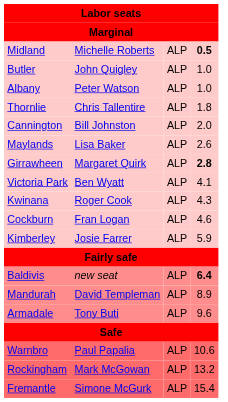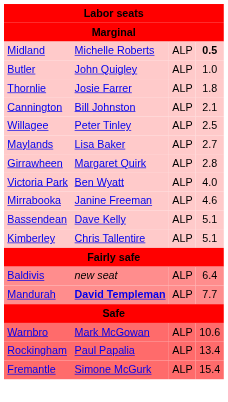 <table class="toccolours" cellpadding="5" cellspacing="0" style="float:left; margin-right:.5em; margin-top:.4em; font-size:90 ppt;">
 <tr>
 <td colspan="4"  style="text-align:center; background:red;"><span><strong>Labor seats</strong></span></td>
 </tr>
 <tr>
 <td colspan="4"  style="text-align:center; background:red;"><span><strong>Marginal</strong></span></td>
 </tr>
 <tr>
 <td style="text-align:left; background:#ffcaca;"><a href='#'>Midland</a></td>
 <td style="text-align:left; background:#ffcaca;"><a href='#'>Michelle Roberts</a></td>
 <td style="text-align:left; background:#ffcaca;">ALP</td>
 <td style="text-align:center; background:#ffcaca;"><strong>0.5</strong></td>
 </tr>
 <tr>
 <td style="text-align:left; background:#ffcaca;"><a href='#'>Butler</a></td>
 <td style="text-align:left; background:#ffcaca;"><a href='#'>John Quigley</a></td>
 <td style="text-align:left; background:#ffcaca;">ALP</td>
 <td style="text-align:center; background:#ffcaca;">1.0</td>
 </tr>
 <tr>
-<td style="text-align:left; background:#ffcaca;"><a href='#'>Albany</a></td>
-<td style="text-align:left; background:#ffcaca;"><a href='#'>Peter Watson</a></td>
-<td style="text-align:left; background:#ffcaca;">ALP</td>
-<td style="text-align:center; background:#ffcaca;">1.0</td>
-</tr>
-<tr>
 <td style="text-align:left; background:#ffcaca;"><a href='#'>Thornlie</a></td>
-<td style="text-align:left; background:#ffcaca;"><a href='#'>Chris Tallentire</a></td>
+<td style="text-align:left; background:#ffcaca;"><a href='#'>Josie Farrer</a></td>
 <td style="text-align:left; background:#ffcaca;">ALP</td>
 <td style="text-align:center; background:#ffcaca;">1.8</td>
 </tr>
 <tr>
 <td style="text-align:left; background:#ffcaca;"><a href='#'>Cannington</a></td>
 <td style="text-align:left; background:#ffcaca;"><a href='#'>Bill Johnston</a></td>
 <td style="text-align:left; background:#ffcaca;">ALP</td>
-<td style="text-align:center; background:#ffcaca;">2.0</td>
+<td style="text-align:center; background:#ffcaca;">2.1</td>
+</tr>
+<tr>
+<td style="text-align:left; background:#ffcaca;"><a href='#'>Willagee</a></td>
+<td style="text-align:left; background:#ffcaca;"><a href='#'>Peter Tinley</a></td>
+<td style="text-align:left; background:#ffcaca;">ALP</td>
+<td style="text-align:center; background:#ffcaca;">2.5</td>
 </tr>
 <tr>
 <td style="text-align:left; background:#ffcaca;"><a href='#'>Maylands</a></td>
 <td style="text-align:left; background:#ffcaca;"><a href='#'>Lisa Baker</a></td>
 <td style="text-align:left; background:#ffcaca;">ALP</td>
-<td style="text-align:center; background:#ffcaca;">2.6</td>
+<td style="text-align:center; background:#ffcaca;">2.7</td>
 </tr>
 <tr>
 <td style="text-align:left; background:#ffcaca;"><a href='#'>Girrawheen</a></td>
 <td style="text-align:left; background:#ffcaca;"><a href='#'>Margaret Quirk</a></td>
 <td style="text-align:left; background:#ffcaca;">ALP</td>
-<td style="text-align:center; background:#ffcaca;"><strong>2.8</strong></td>
+<td style="text-align:center; background:#ffcaca;">2.8</td>
 </tr>
 <tr>
 <td style="text-align:left; background:#ffcaca;"><a href='#'>Victoria Park</a></td>
 <td style="text-align:left; background:#ffcaca;"><a href='#'>Ben Wyatt</a></td>
 <td style="text-align:left; background:#ffcaca;">ALP</td>
-<td style="text-align:center; background:#ffcaca;">4.1</td>
+<td style="text-align:center; background:#ffcaca;">4.0</td>
 </tr>
 <tr>
-<td style="text-align:left; background:#ffcaca;"><a href='#'>Kwinana</a></td>
-<td style="text-align:left; background:#ffcaca;"><a href='#'>Roger Cook</a></td>
-<td style="text-align:left; background:#ffcaca;">ALP</td>
-<td style="text-align:center; background:#ffcaca;">4.3</td>
-</tr>
-<tr>
-<td style="text-align:left; background:#ffcaca;"><a href='#'>Cockburn</a></td>
-<td style="text-align:left; background:#ffcaca;"><a href='#'>Fran Logan</a></td>
+<td style="text-align:left; background:#ffcaca;"><a href='#'>Mirrabooka</a></td>
+<td style="text-align:left; background:#ffcaca;"><a href='#'>Janine Freeman</a></td>
 <td style="text-align:left; background:#ffcaca;">ALP</td>
 <td style="text-align:center; background:#ffcaca;">4.6</td>
 </tr>
 <tr>
+<td style="text-align:left; background:#ffcaca;"><a href='#'>Bassendean</a></td>
+<td style="text-align:left; background:#ffcaca;"><a href='#'>Dave Kelly</a></td>
+<td style="text-align:left; background:#ffcaca;">ALP</td>
+<td style="text-align:center; background:#ffcaca;">5.1</td>
+</tr>
+<tr>
 <td style="text-align:left; background:#ffcaca;"><a href='#'>Kimberley</a></td>
-<td style="text-align:left; background:#ffcaca;"><a href='#'>Josie Farrer</a></td>
+<td style="text-align:left; background:#ffcaca;"><a href='#'>Chris Tallentire</a></td>
 <td style="text-align:left; background:#ffcaca;">ALP</td>
-<td style="text-align:center; background:#ffcaca;">5.9</td>
+<td style="text-align:center; background:#ffcaca;">5.1</td>
 </tr>
 <tr>
 <td colspan="4"  style="text-align:center; background:red;"><span><strong>Fairly safe</strong></span></td>
 </tr>
 <tr>
 <td style="text-align:left; background:#ff8d8d;"><a href='#'>Baldivis</a></td>
 <td style="text-align:left; background:#ff8d8d;"><em>new seat</em></td>
 <td style="text-align:left; background:#ff8d8d;">ALP</td>
-<td style="text-align:center; background:#ff8d8d;"><strong>6.4</strong></td>
+<td style="text-align:center; background:#ff8d8d;">6.4</td>
 </tr>
 <tr>
 <td style="text-align:left; background:#ff8d8d;"><a href='#'>Mandurah</a></td>
-<td style="text-align:left; background:#ff8d8d;"><a href='#'>David Templeman</a></td>
+<td style="text-align:left; background:#ff8d8d;"><strong><a href='#'>David Templeman</a></strong></td>
 <td style="text-align:left; background:#ff8d8d;">ALP</td>
-<td style="text-align:center; background:#ff8d8d;">8.9</td>
-</tr>
-<tr>
-<td style="text-align:left; background:#ff8d8d;"><a href='#'>Armadale</a></td>
-<td style="text-align:left; background:#ff8d8d;"><a href='#'>Tony Buti</a></td>
-<td style="text-align:left; background:#ff8d8d;">ALP</td>
-<td style="text-align:center; background:#ff8d8d;">9.6</td>
+<td style="text-align:center; background:#ff8d8d;">7.7</td>
 </tr>
 <tr>
 <td colspan="4"  style="text-align:center; background:red;"><span><strong>Safe</strong></span></td>
 </tr>
 <tr>
 <td style="text-align:left; background:#ff6b6b;"><a href='#'>Warnbro</a></td>
-<td style="text-align:left; background:#ff6b6b;"><a href='#'>Paul Papalia</a></td>
+<td style="text-align:left; background:#ff6b6b;"><a href='#'>Mark McGowan</a></td>
 <td style="text-align:left; background:#ff6b6b;">ALP</td>
 <td style="text-align:center; background:#ff6b6b;">10.6</td>
 </tr>
 <tr>
 <td style="text-align:left; background:#ff6b6b;"><a href='#'>Rockingham</a></td>
-<td style="text-align:left; background:#ff6b6b;"><a href='#'>Mark McGowan</a></td>
+<td style="text-align:left; background:#ff6b6b;"><a href='#'>Paul Papalia</a></td>
 <td style="text-align:left; background:#ff6b6b;">ALP</td>
-<td style="text-align:center; background:#ff6b6b;">13.2</td>
+<td style="text-align:center; background:#ff6b6b;">13.4</td>
 </tr>
 <tr>
 <td style="text-align:left; background:#ff6b6b;"><a href='#'>Fremantle</a></td>
 <td style="text-align:left; background:#ff6b6b;"><a href='#'>Simone McGurk</a></td>
 <td style="text-align:left; background:#ff6b6b;">ALP</td>
 <td style="text-align:center; background:#ff6b6b;">15.4</td>
 </tr>
 <tr>
 </tr>
 </table>
